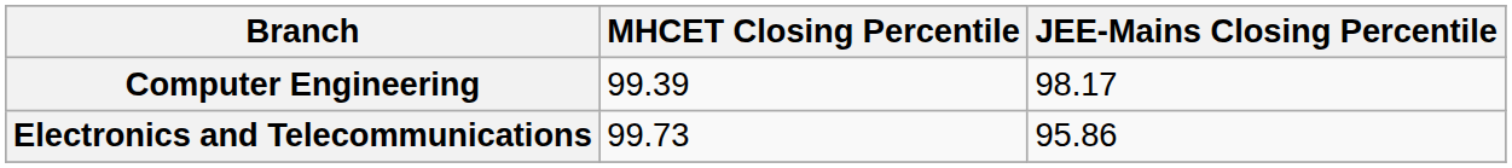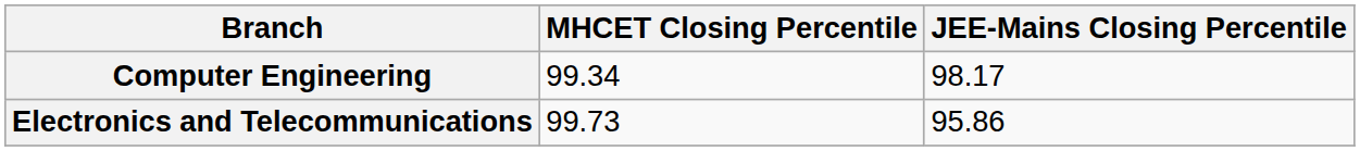 <table class="wikitable plainrowheaders" border="1">
 <tr>
 <th scope="col">Branch</th>
 <th scope="col">MHCET Closing Percentile</th>
 <th scope="col">JEE-Mains Closing Percentile</th>
 </tr>
 <tr>
 <th scope="row">Computer Engineering</th>
-<td>99.39</td>
+<td>99.34</td>
 <td>98.17</td>
 </tr>
 <tr>
 <th scope="row">Electronics and Telecommunications</th>
 <td>99.73</td>
 <td>95.86</td>
 </tr>
 </table>
